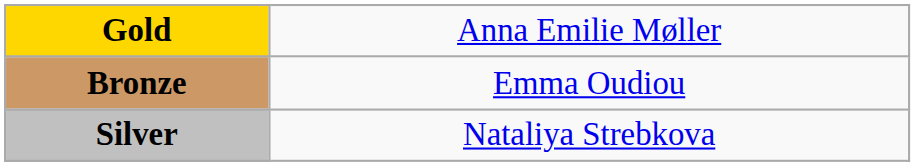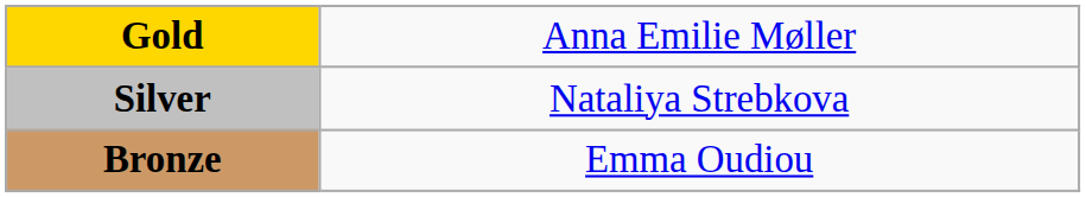 <table class="wikitable" style="text-align:center; " width="35%">
 <tr>
 <td bgcolor="gold"><strong>Gold</strong></td>
 <td><a href='#'>Anna Emilie Møller</a><br>  <small><em></em></small></td>
 </tr>
 <tr>
+<td bgcolor="silver"><strong>Silver</strong></td>
+<td><a href='#'>Nataliya Strebkova</a><br>  <small><em></em></small></td>
+</tr>
+<tr>
 <td bgcolor="CC9966"><strong>Bronze</strong></td>
 <td><a href='#'>Emma Oudiou</a><br>  <small><em></em></small></td>
 </tr>
-<tr>
-<td bgcolor="silver"><strong>Silver</strong></td>
-<td><a href='#'>Nataliya Strebkova</a><br>  <small><em></em></small></td>
-</tr>
 </table>
